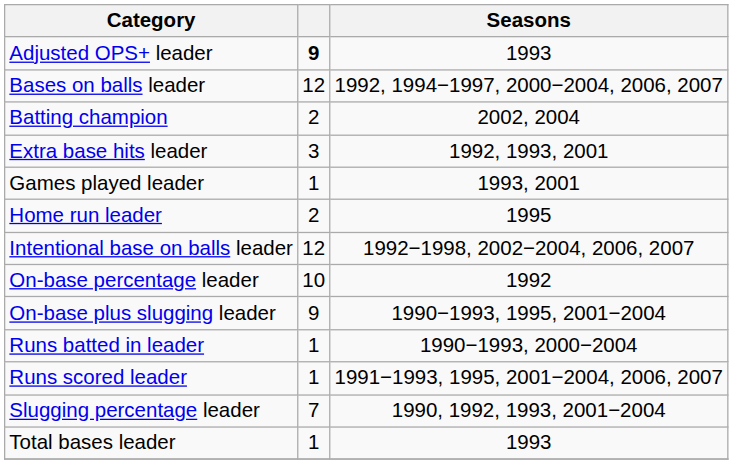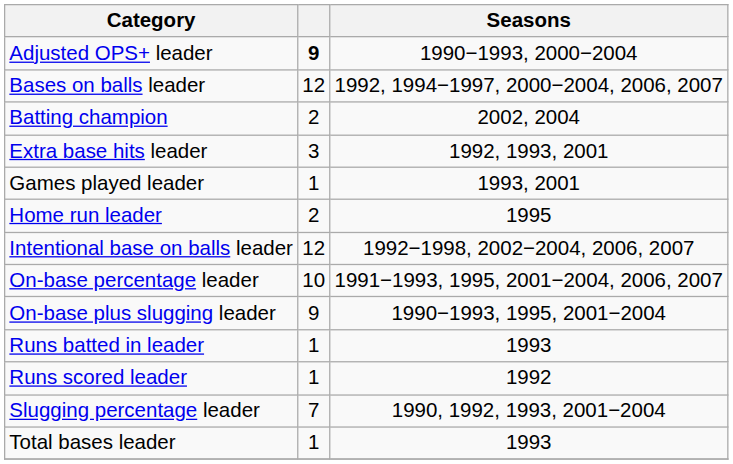 <table class="wikitable" margin: 5px; text-align: center;>
 <tr>
 <th>Category</th>
 <th></th>
 <th>Seasons</th>
 </tr>
 <tr>
 <td><a href='#'>Adjusted OPS+</a> leader</td>
 <td align="center"><strong>9</strong></td>
-<td align="center">1993</td>
+<td align="center">1990−1993, 2000−2004</td>
 </tr>
 <tr>
 <td><a href='#'>Bases on balls</a> leader</td>
 <td align="center">12</td>
 <td align="center">1992, 1994−1997, 2000−2004, 2006, 2007</td>
 </tr>
 <tr>
 <td><a href='#'>Batting champion</a></td>
 <td align="center">2</td>
 <td align="center">2002, 2004</td>
 </tr>
 <tr>
 <td><a href='#'>Extra base hits</a> leader</td>
 <td align="center">3</td>
 <td align="center">1992, 1993, 2001</td>
 </tr>
 <tr>
 <td>Games played leader</td>
 <td align="center">1</td>
 <td align="center">1993, 2001</td>
 </tr>
 <tr>
 <td><a href='#'>Home run leader</a></td>
 <td align="center">2</td>
 <td align="center">1995</td>
 </tr>
 <tr>
 <td><a href='#'>Intentional base on balls</a> leader</td>
 <td align="center">12</td>
 <td align="center">1992−1998, 2002−2004, 2006, 2007</td>
 </tr>
 <tr>
 <td><a href='#'>On-base percentage</a> leader</td>
 <td align="center">10</td>
-<td align="center">1992</td>
+<td align="center">1991−1993, 1995, 2001−2004, 2006, 2007</td>
 </tr>
 <tr>
 <td><a href='#'>On-base plus slugging</a> leader</td>
 <td align="center">9</td>
 <td align="center">1990−1993, 1995, 2001−2004</td>
 </tr>
 <tr>
 <td><a href='#'>Runs batted in leader</a></td>
 <td align="center">1</td>
-<td align="center">1990−1993, 2000−2004</td>
+<td align="center">1993</td>
 </tr>
 <tr>
 <td><a href='#'>Runs scored leader</a></td>
 <td align="center">1</td>
-<td align="center">1991−1993, 1995, 2001−2004, 2006, 2007</td>
+<td align="center">1992</td>
 </tr>
 <tr>
 <td><a href='#'>Slugging percentage</a> leader</td>
 <td align="center">7</td>
 <td align="center">1990, 1992, 1993, 2001−2004</td>
 </tr>
 <tr>
 <td>Total bases leader</td>
 <td align="center">1</td>
 <td align="center">1993</td>
 </tr>
 <tr>
 </tr>
 </table>
